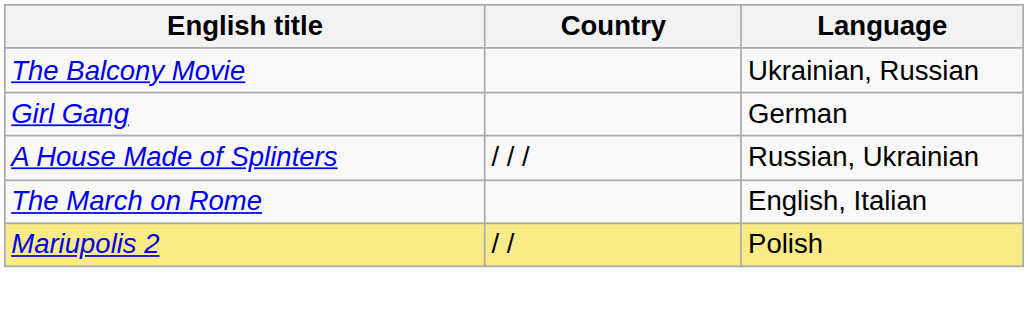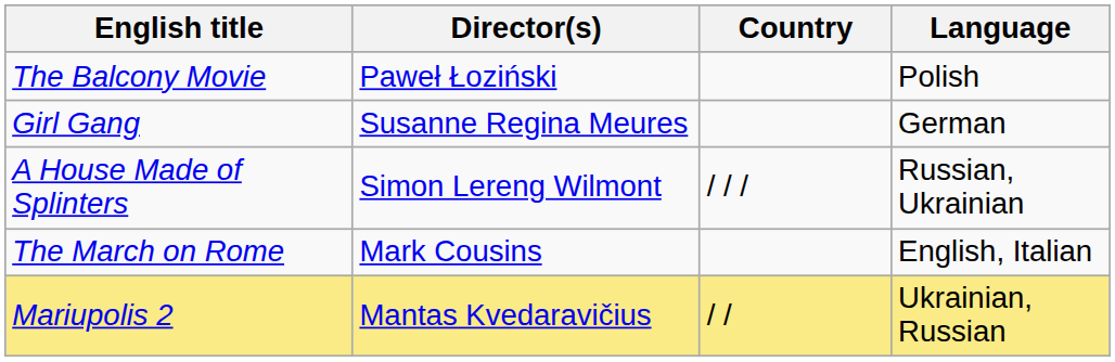 <table class="sortable wikitable" width="95%" cellpadding="5">
 <tr>
 <th width="20%">English title</th>
+<th width="20%">Director(s)</th>
 <th width="10%">Country</th>
 <th width="10%">Language</th>
 </tr>
 <tr>
 <td><em><a href='#'>The Balcony Movie</a></em></td>
+<td><a href='#'>Paweł Łoziński</a></td>
 <td></td>
-<td>Ukrainian, Russian</td>
+<td>Polish</td>
 </tr>
 <tr>
 <td><em><a href='#'>Girl Gang</a></em></td>
+<td><a href='#'>Susanne Regina Meures</a></td>
 <td></td>
 <td>German</td>
 </tr>
 <tr>
 <td><em><a href='#'>A House Made of Splinters</a></em></td>
+<td><a href='#'>Simon Lereng Wilmont</a></td>
 <td> /  /  / </td>
 <td>Russian, Ukrainian</td>
 </tr>
 <tr>
 <td><em><a href='#'>The March on Rome</a></em></td>
+<td><a href='#'>Mark Cousins</a></td>
 <td></td>
 <td>English, Italian</td>
 </tr>
 <tr style="background:#FAEB86">
 <td><em><a href='#'>Mariupolis 2</a></em></td>
+<td><a href='#'>Mantas Kvedaravičius</a></td>
 <td> /  / </td>
-<td>Polish</td>
+<td>Ukrainian, Russian</td>
 </tr>
 </table>
